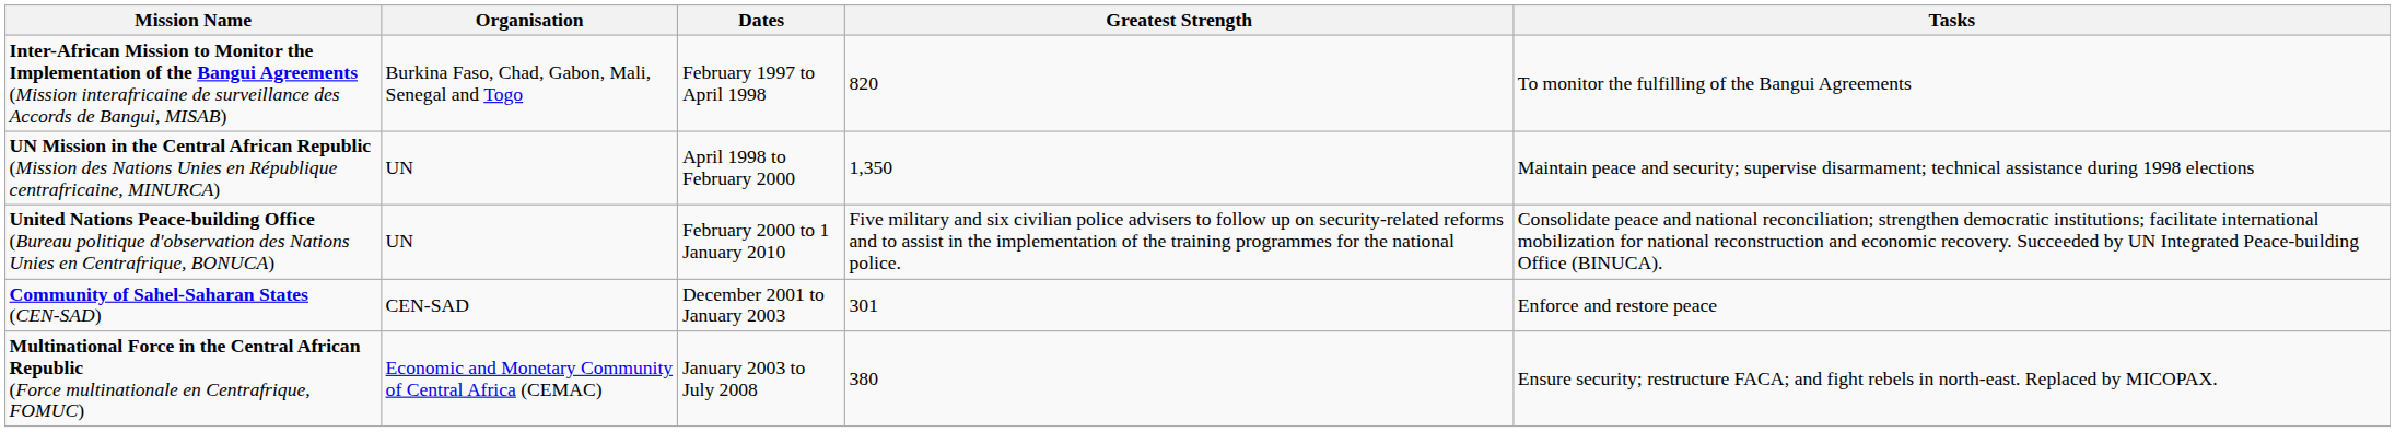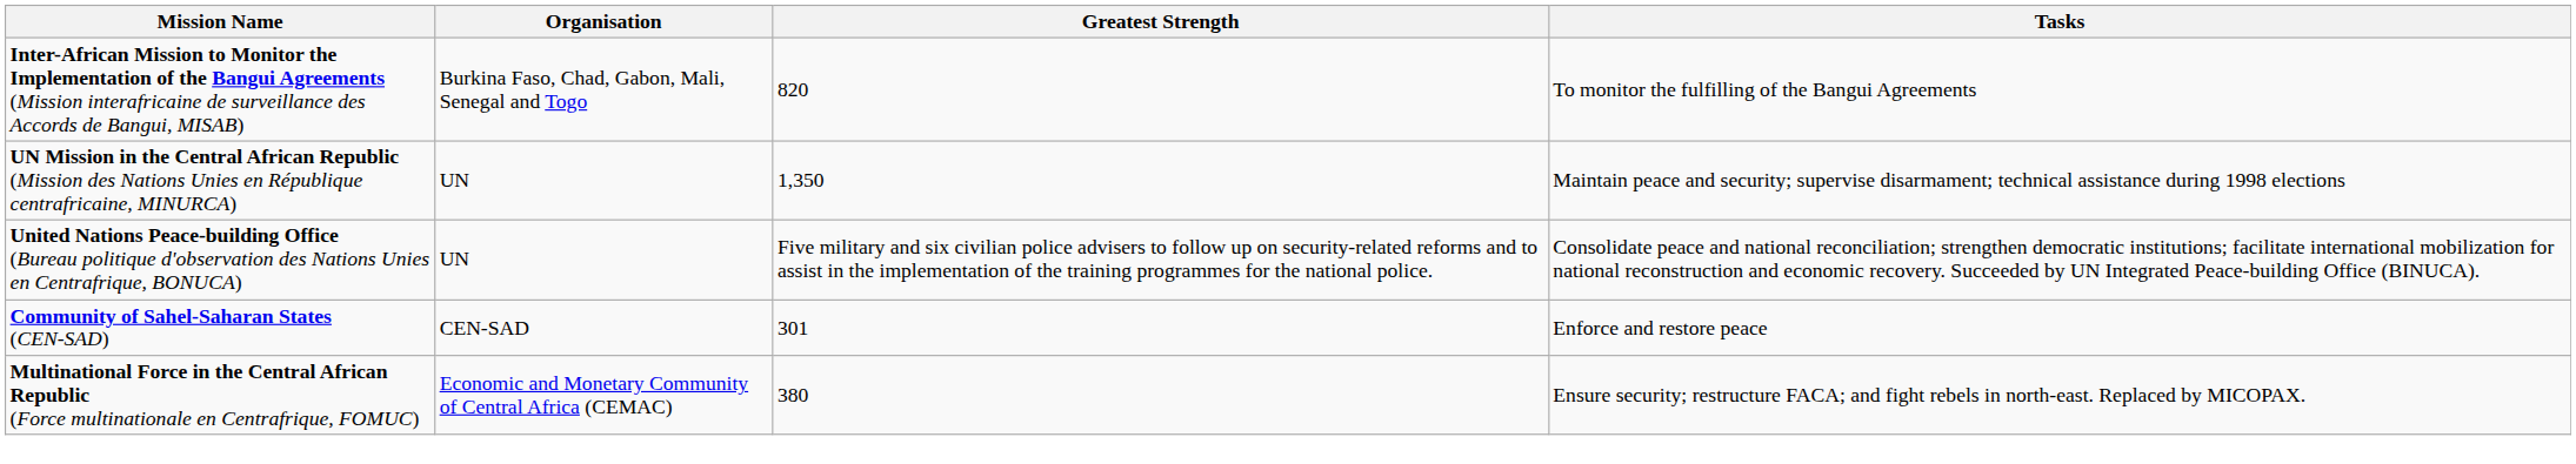 <table class="wikitable" style="margin: 1em auto 1em auto">
 <tr>
 <th>Mission Name</th>
 <th>Organisation</th>
-<th>Dates</th>
 <th>Greatest Strength</th>
 <th>Tasks</th>
 </tr>
 <tr>
 <td><strong>Inter-African Mission to Monitor the Implementation of the <a href='#'>Bangui Agreements</a></strong> <br>(<em>Mission interafricaine de surveillance des Accords de Bangui, MISAB</em>)</td>
 <td>Burkina Faso, Chad, Gabon, Mali, Senegal and <a href='#'>Togo</a></td>
-<td>February 1997 to April 1998</td>
 <td>820</td>
 <td>To monitor the fulfilling of the Bangui Agreements</td>
 </tr>
 <tr>
 <td><strong>UN Mission in the Central African Republic</strong> <br>(<em>Mission des Nations Unies en République centrafricaine, MINURCA</em>)</td>
 <td>UN</td>
-<td>April 1998 to February 2000</td>
 <td>1,350</td>
 <td>Maintain peace and security; supervise disarmament; technical assistance during 1998 elections</td>
 </tr>
 <tr>
 <td><strong>United Nations Peace-building Office</strong> <br>(<em>Bureau politique d'observation des Nations Unies en Centrafrique, BONUCA</em>)</td>
 <td>UN</td>
-<td>February 2000 to 1 January 2010</td>
 <td>Five military and six civilian police advisers to follow up on security-related reforms and to assist in the implementation of the training programmes for the national police.</td>
 <td>Consolidate peace and national reconciliation; strengthen democratic institutions; facilitate international mobilization for national reconstruction and economic recovery. Succeeded by UN Integrated Peace-building Office (BINUCA).</td>
 </tr>
 <tr>
 <td><strong><a href='#'>Community of Sahel-Saharan States</a></strong> <br>(<em>CEN-SAD</em>)</td>
 <td>CEN-SAD</td>
-<td>December 2001 to January 2003</td>
 <td>301</td>
 <td>Enforce and restore peace</td>
 </tr>
 <tr>
 <td><strong>Multinational Force in the Central African Republic</strong> <br>(<em>Force multinationale en Centrafrique, FOMUC</em>)</td>
 <td><a href='#'>Economic and Monetary Community of Central Africa</a> (CEMAC)</td>
-<td>January 2003 to July 2008</td>
 <td>380</td>
 <td>Ensure security; restructure FACA; and fight rebels in north-east. Replaced by MICOPAX.</td>
 </tr>
 </table>
